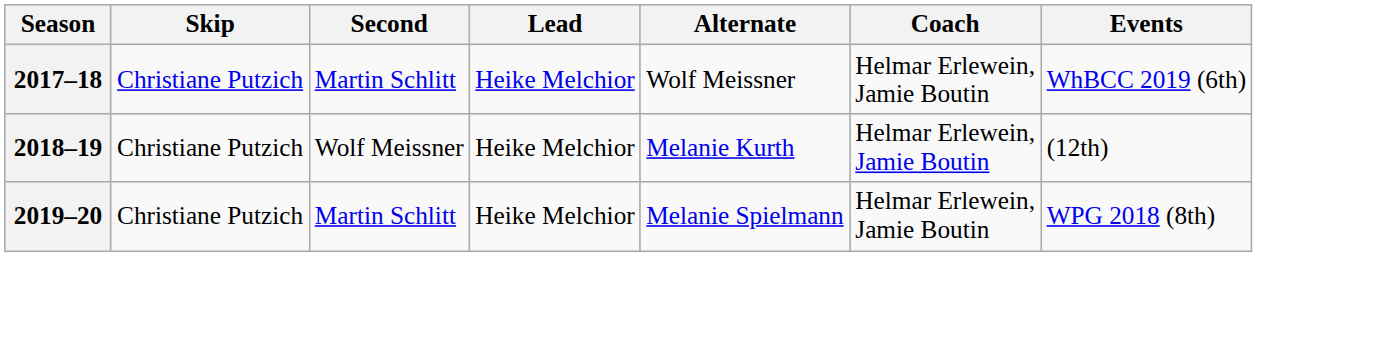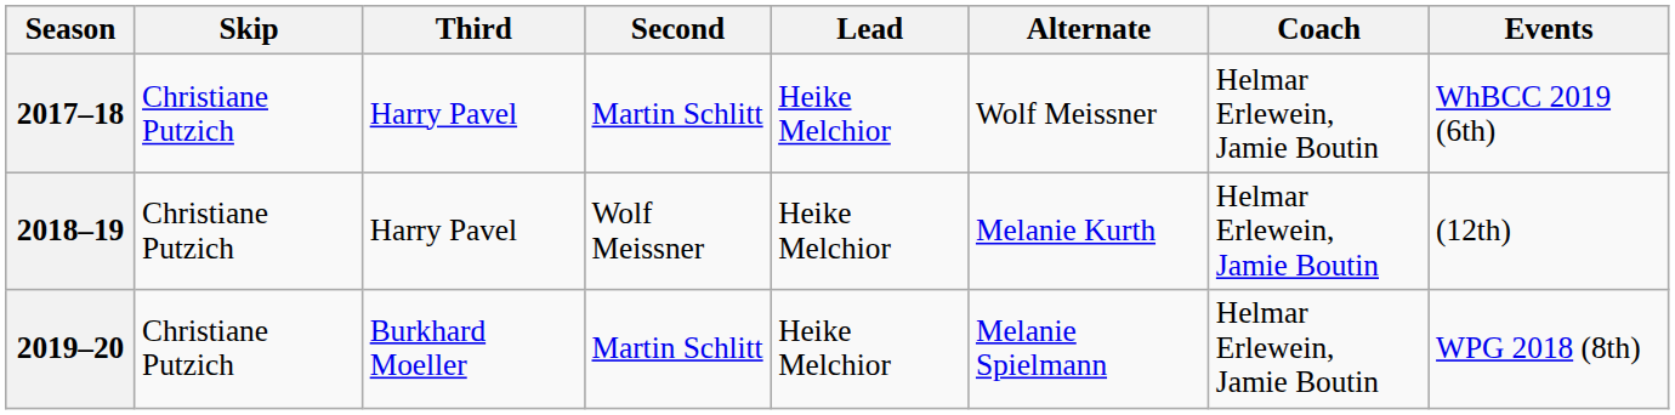 <table class="wikitable">
 <tr>
 <th scope="col" width=60>Season</th>
 <th scope="col">Skip</th>
+<th scope="col">Third</th>
 <th scope="col">Second</th>
 <th scope="col">Lead</th>
 <th scope="col">Alternate</th>
 <th scope="col">Coach</th>
 <th scope="col">Events</th>
 </tr>
 <tr>
 <th scope="row">2017–18</th>
 <td><a href='#'>Christiane Putzich</a></td>
+<td><a href='#'>Harry Pavel</a></td>
 <td><a href='#'>Martin Schlitt</a></td>
 <td><a href='#'>Heike Melchior</a></td>
 <td>Wolf Meissner</td>
 <td>Helmar Erlewein,<br>Jamie Boutin</td>
 <td><a href='#'>WhBCC 2019</a> (6th)</td>
 </tr>
 <tr>
 <th scope="row">2018–19</th>
 <td>Christiane Putzich</td>
+<td>Harry Pavel</td>
 <td>Wolf Meissner</td>
 <td>Heike Melchior</td>
 <td><a href='#'>Melanie Kurth</a></td>
 <td>Helmar Erlewein,<br><a href='#'>Jamie Boutin</a></td>
 <td> (12th)</td>
 </tr>
 <tr>
 <th scope="row">2019–20</th>
 <td>Christiane Putzich</td>
+<td><a href='#'>Burkhard Moeller</a></td>
 <td><a href='#'>Martin Schlitt</a></td>
 <td>Heike Melchior</td>
 <td><a href='#'>Melanie Spielmann</a></td>
 <td>Helmar Erlewein,<br>Jamie Boutin</td>
 <td><a href='#'>WPG 2018</a> (8th)</td>
 </tr>
 </table>
